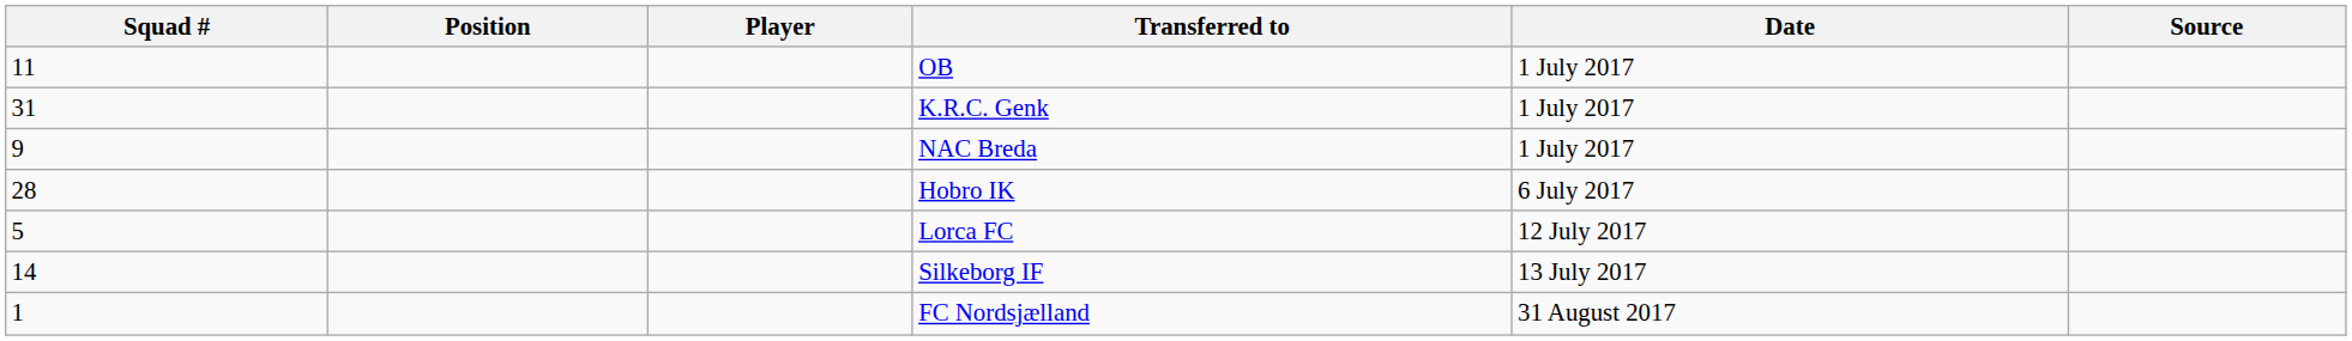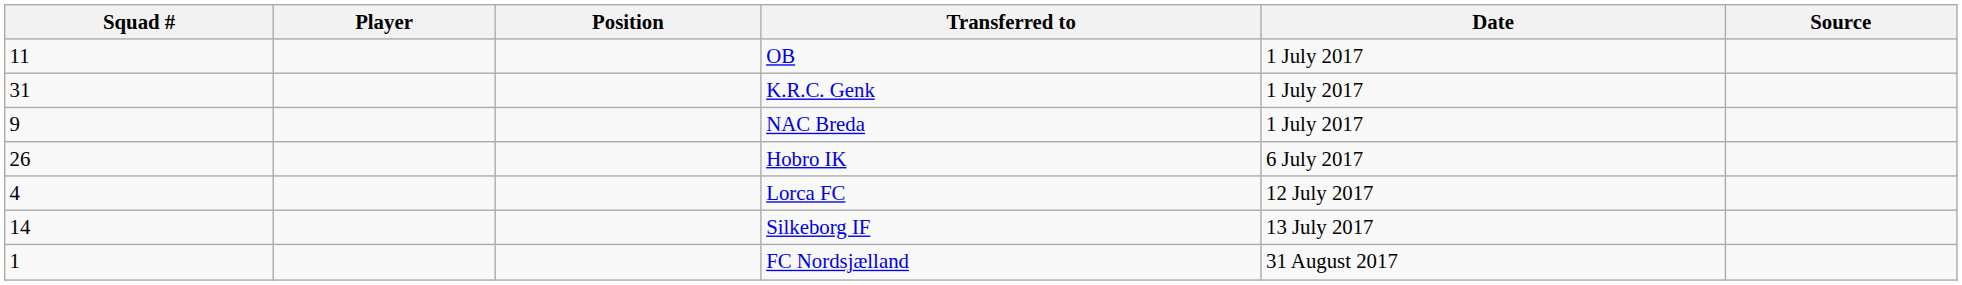 <table class="wikitable sortable" style="width:90%; text-align:center; font-size:95%; text-align:left;">
 <tr>
 <th>Squad #</th>
+<th>Player</th>
 <th>Position</th>
-<th>Player</th>
 <th>Transferred to</th>
 <th>Date</th>
 <th>Source</th>
 </tr>
 <tr>
 <td>11</td>
 <td></td>
 <td></td>
 <td> <a href='#'>OB</a></td>
 <td>1 July 2017</td>
 <td></td>
 </tr>
 <tr>
 <td>31</td>
 <td></td>
 <td></td>
 <td> <a href='#'>K.R.C. Genk</a></td>
 <td>1 July 2017</td>
 <td></td>
 </tr>
 <tr>
 <td>9</td>
 <td></td>
 <td></td>
 <td> <a href='#'>NAC Breda</a></td>
 <td>1 July 2017</td>
 <td></td>
 </tr>
 <tr>
-<td>28</td>
+<td>26</td>
 <td></td>
 <td></td>
 <td> <a href='#'>Hobro IK</a></td>
 <td>6 July 2017</td>
 <td></td>
 </tr>
 <tr>
-<td>5</td>
+<td>4</td>
 <td></td>
 <td></td>
 <td> <a href='#'>Lorca FC</a></td>
 <td>12 July 2017</td>
 <td></td>
 </tr>
 <tr>
 <td>14</td>
 <td></td>
 <td></td>
 <td> <a href='#'>Silkeborg IF</a></td>
 <td>13 July 2017</td>
 <td></td>
 </tr>
 <tr>
 <td>1</td>
 <td></td>
 <td></td>
 <td> <a href='#'>FC Nordsjælland</a></td>
 <td>31 August 2017</td>
 <td></td>
 </tr>
 </table>
